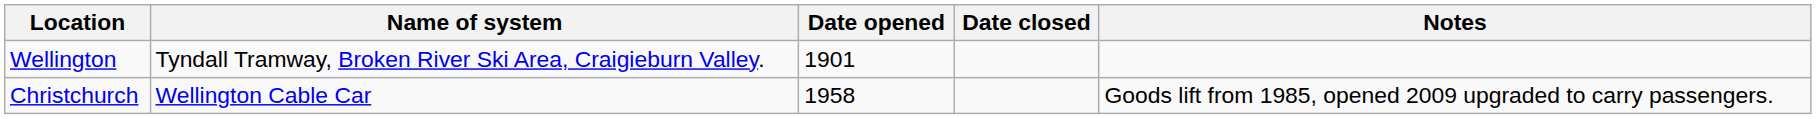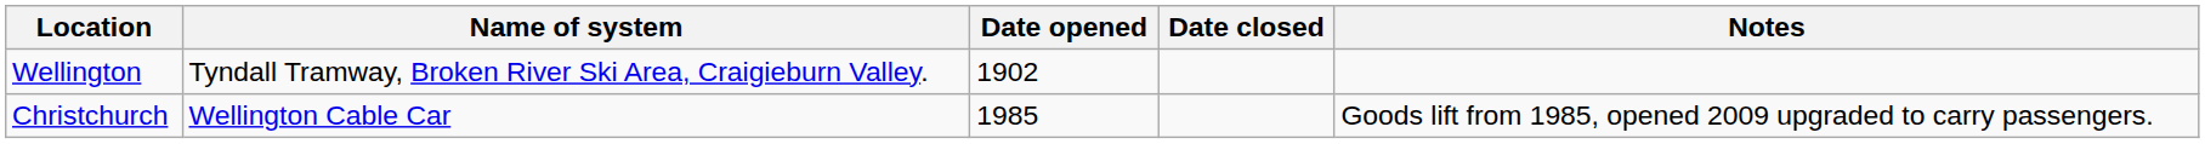 <table class="wikitable" width=100%>
 <tr>
 <th>Location</th>
 <th>Name of system</th>
 <th>Date opened</th>
 <th>Date closed</th>
 <th>Notes</th>
 </tr>
 <tr>
 <td><a href='#'>Wellington</a></td>
 <td>Tyndall Tramway, <a href='#'>Broken River Ski Area, Craigieburn Valley</a>.</td>
-<td>1901</td>
+<td>1902</td>
 <td></td>
 <td></td>
 </tr>
 <tr>
 <td><a href='#'>Christchurch</a></td>
 <td><a href='#'>Wellington Cable Car</a></td>
-<td>1958</td>
+<td>1985</td>
 <td></td>
 <td>Goods lift from 1985, opened 2009 upgraded to carry passengers.</td>
 </tr>
 </table>
